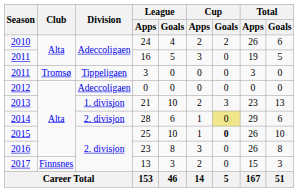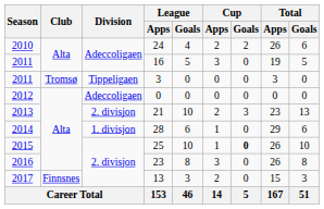 <table class="wikitable" style="text-align: center;">
 <tr>
 <th rowspan="2">Season</th>
 <th rowspan="2">Club</th>
 <th rowspan="2">Division</th>
 <th colspan="2">League</th>
 <th colspan="2">Cup</th>
 <th colspan="2">Total</th>
 </tr>
 <tr>
 <th>Apps</th>
 <th>Goals</th>
 <th>Apps</th>
 <th>Goals</th>
 <th>Apps</th>
 <th>Goals</th>
 </tr>
 <tr>
 <td><a href='#'>2010</a></td>
 <td rowspan="2" valign="center"><a href='#'>Alta</a></td>
 <td rowspan="2" valign="center"><a href='#'>Adeccoligaen</a></td>
 <td>24</td>
 <td>4</td>
 <td>2</td>
 <td>2</td>
 <td>26</td>
 <td>6</td>
 </tr>
 <tr>
 <td><a href='#'>2011</a></td>
 <td>16</td>
 <td>5</td>
 <td>3</td>
 <td>0</td>
 <td>19</td>
 <td>5</td>
 </tr>
 <tr>
 <td><a href='#'>2011</a></td>
 <td rowspan="1" valign="center"><a href='#'>Tromsø</a></td>
 <td rowspan="1" valign="center"><a href='#'>Tippeligaen</a></td>
 <td>3</td>
 <td>0</td>
 <td>0</td>
 <td>0</td>
 <td>3</td>
 <td>0</td>
 </tr>
 <tr>
 <td><a href='#'>2012</a></td>
 <td rowspan="5" valign="center"><a href='#'>Alta</a></td>
 <td rowspan="1" valign="center"><a href='#'>Adeccoligaen</a></td>
 <td>0</td>
 <td>0</td>
 <td>0</td>
 <td>0</td>
 <td>0</td>
 <td>0</td>
 </tr>
 <tr>
 <td><a href='#'>2013</a></td>
-<td rowspan="1" valign="center"><a href='#'>1. divisjon</a></td>
+<td rowspan="1" valign="center"><a href='#'>2. divisjon</a></td>
 <td>21</td>
 <td>10</td>
 <td>2</td>
 <td>3</td>
 <td>23</td>
 <td>13</td>
 </tr>
 <tr>
 <td><a href='#'>2014</a></td>
-<td rowspan="1" valign="center"><a href='#'>2. divisjon</a></td>
+<td rowspan="1" valign="center"><a href='#'>1. divisjon</a></td>
 <td>28</td>
 <td>6</td>
 <td>1</td>
-<td style="background: khaki;">0</td>
+<td>0</td>
 <td>29</td>
 <td>6</td>
 </tr>
 <tr>
 <td><a href='#'>2015</a></td>
 <td rowspan="3" valign="center"><a href='#'>2. divisjon</a></td>
 <td>25</td>
 <td>10</td>
 <td>1</td>
 <td><strong>0</strong></td>
 <td>26</td>
 <td>10</td>
 </tr>
 <tr>
 <td><a href='#'>2016</a></td>
 <td>23</td>
 <td>8</td>
 <td>3</td>
 <td>0</td>
 <td>26</td>
 <td>8</td>
 </tr>
 <tr>
 <td><a href='#'>2017</a></td>
 <td rowspan="1" valign="center"><a href='#'>Finnsnes</a></td>
 <td>13</td>
 <td>3</td>
 <td>2</td>
 <td>0</td>
 <td>15</td>
 <td>3</td>
 </tr>
 <tr>
 <th colspan="3">Career Total</th>
 <th>153</th>
 <th>46</th>
 <th>14</th>
 <th>5</th>
 <th>167</th>
 <th>51</th>
 </tr>
 </table>
